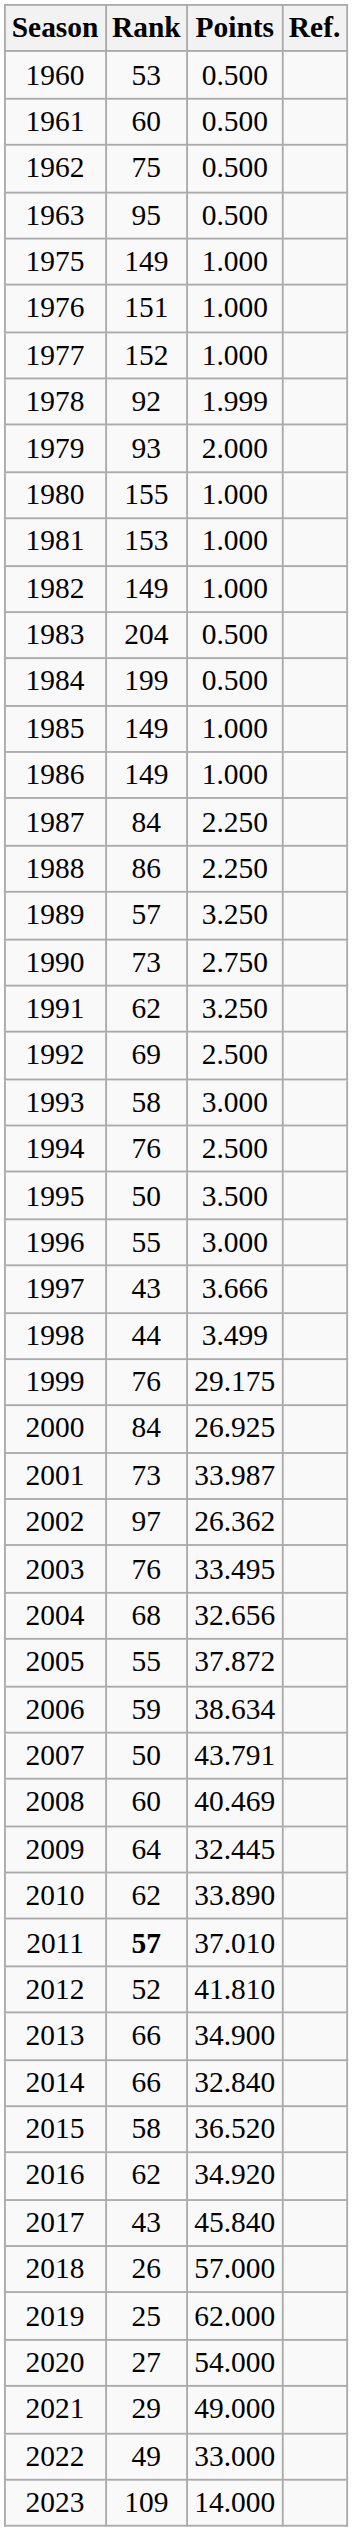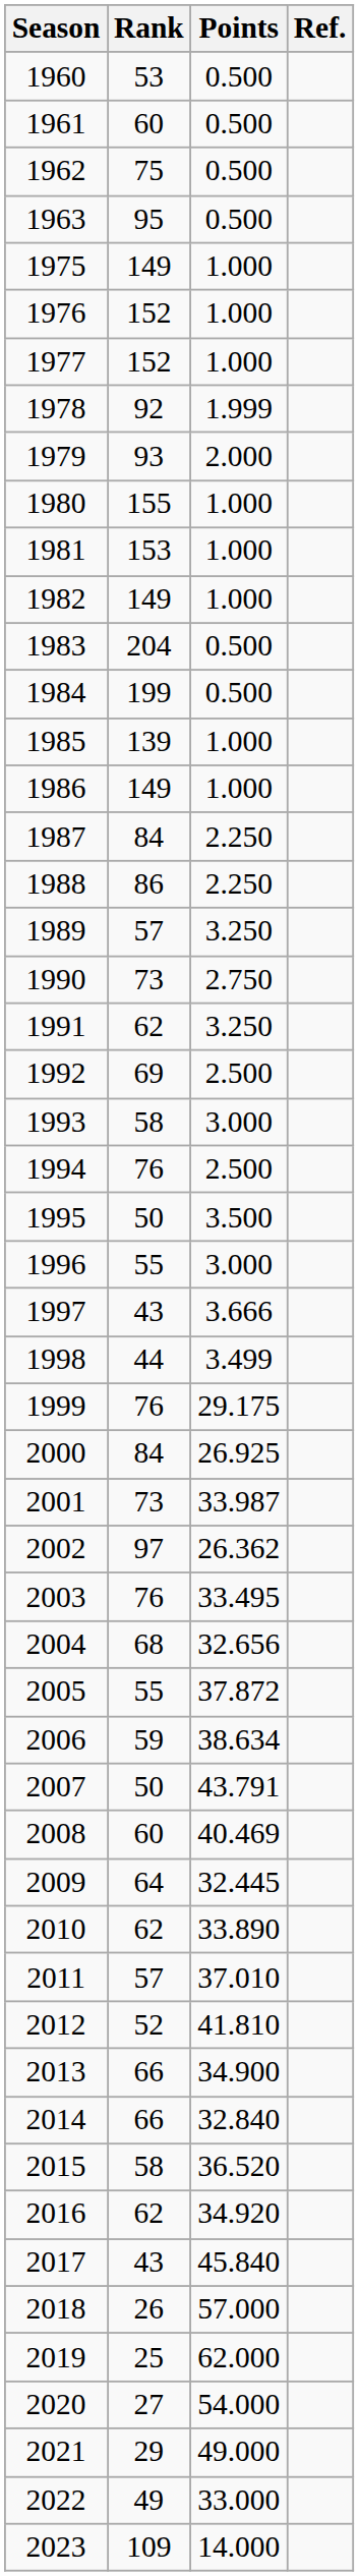 <table class="wikitable plainrowheaders sortable" style="text-align:center">
 <tr>
 <th>Season</th>
 <th>Rank</th>
 <th>Points</th>
 <th>Ref.</th>
 </tr>
 <tr>
 <td>1960</td>
 <td>53 </td>
 <td>0.500</td>
 <td></td>
 </tr>
 <tr>
 <td>1961</td>
 <td>60 </td>
 <td>0.500</td>
 <td></td>
 </tr>
 <tr>
 <td>1962</td>
 <td>75 </td>
 <td>0.500</td>
 <td></td>
 </tr>
 <tr>
 <td>1963</td>
 <td>95 </td>
 <td>0.500</td>
 <td></td>
 </tr>
 <tr>
 <td>1975</td>
 <td>149 </td>
 <td>1.000</td>
 <td></td>
 </tr>
 <tr>
 <td>1976</td>
-<td>151 </td>
+<td>152 </td>
 <td>1.000</td>
 <td></td>
 </tr>
 <tr>
 <td>1977</td>
 <td>152 </td>
 <td>1.000</td>
 <td></td>
 </tr>
 <tr>
 <td>1978</td>
 <td>92 </td>
 <td>1.999</td>
 <td></td>
 </tr>
 <tr>
 <td>1979</td>
 <td>93 </td>
 <td>2.000</td>
 <td></td>
 </tr>
 <tr>
 <td>1980</td>
 <td>155 </td>
 <td>1.000</td>
 <td></td>
 </tr>
 <tr>
 <td>1981</td>
 <td>153 </td>
 <td>1.000</td>
 <td></td>
 </tr>
 <tr>
 <td>1982</td>
 <td>149 </td>
 <td>1.000</td>
 <td></td>
 </tr>
 <tr>
 <td>1983</td>
 <td>204 </td>
 <td>0.500</td>
 <td></td>
 </tr>
 <tr>
 <td>1984</td>
 <td>199 </td>
 <td>0.500</td>
 <td></td>
 </tr>
 <tr>
 <td>1985</td>
-<td>149 </td>
+<td>139 </td>
 <td>1.000</td>
 <td></td>
 </tr>
 <tr>
 <td>1986</td>
 <td>149 </td>
 <td>1.000</td>
 <td></td>
 </tr>
 <tr>
 <td>1987</td>
 <td>84 </td>
 <td>2.250</td>
 <td></td>
 </tr>
 <tr>
 <td>1988</td>
 <td>86 </td>
 <td>2.250</td>
 <td></td>
 </tr>
 <tr>
 <td>1989</td>
 <td>57 </td>
 <td>3.250</td>
 <td></td>
 </tr>
 <tr>
 <td>1990</td>
 <td>73 </td>
 <td>2.750</td>
 <td></td>
 </tr>
 <tr>
 <td>1991</td>
 <td>62 </td>
 <td>3.250</td>
 <td></td>
 </tr>
 <tr>
 <td>1992</td>
 <td>69 </td>
 <td>2.500</td>
 <td></td>
 </tr>
 <tr>
 <td>1993</td>
 <td>58 </td>
 <td>3.000</td>
 <td></td>
 </tr>
 <tr>
 <td>1994</td>
 <td>76 </td>
 <td>2.500</td>
 <td></td>
 </tr>
 <tr>
 <td>1995</td>
 <td>50 </td>
 <td>3.500</td>
 <td></td>
 </tr>
 <tr>
 <td>1996</td>
 <td>55 </td>
 <td>3.000</td>
 <td></td>
 </tr>
 <tr>
 <td>1997</td>
 <td>43 </td>
 <td>3.666</td>
 <td></td>
 </tr>
 <tr>
 <td>1998</td>
 <td>44 </td>
 <td>3.499</td>
 <td></td>
 </tr>
 <tr>
 <td>1999</td>
 <td>76 </td>
 <td>29.175</td>
 <td></td>
 </tr>
 <tr>
 <td>2000</td>
 <td>84 </td>
 <td>26.925</td>
 <td></td>
 </tr>
 <tr>
 <td>2001</td>
 <td>73 </td>
 <td>33.987</td>
 <td></td>
 </tr>
 <tr>
 <td>2002</td>
 <td>97 </td>
 <td>26.362</td>
 <td></td>
 </tr>
 <tr>
 <td>2003</td>
 <td>76 </td>
 <td>33.495</td>
 <td></td>
 </tr>
 <tr>
 <td>2004</td>
 <td>68 </td>
 <td>32.656</td>
 <td></td>
 </tr>
 <tr>
 <td>2005</td>
 <td>55 </td>
 <td>37.872</td>
 <td></td>
 </tr>
 <tr>
 <td>2006</td>
 <td>59 </td>
 <td>38.634</td>
 <td></td>
 </tr>
 <tr>
 <td>2007</td>
 <td>50 </td>
 <td>43.791</td>
 <td></td>
 </tr>
 <tr>
 <td>2008</td>
 <td>60 </td>
 <td>40.469</td>
 <td></td>
 </tr>
 <tr>
 <td>2009</td>
 <td>64 </td>
 <td>32.445</td>
 <td></td>
 </tr>
 <tr>
 <td>2010</td>
 <td>62 </td>
 <td>33.890</td>
 <td></td>
 </tr>
 <tr>
 <td>2011</td>
-<td><strong>57 </strong></td>
+<td>57 </td>
 <td>37.010</td>
 <td></td>
 </tr>
 <tr>
 <td>2012</td>
 <td>52 </td>
 <td>41.810</td>
 <td></td>
 </tr>
 <tr>
 <td>2013</td>
 <td>66 </td>
 <td>34.900</td>
 <td></td>
 </tr>
 <tr>
 <td>2014</td>
 <td>66 </td>
 <td>32.840</td>
 <td></td>
 </tr>
 <tr>
 <td>2015</td>
 <td>58 </td>
 <td>36.520</td>
 <td></td>
 </tr>
 <tr>
 <td>2016</td>
 <td>62 </td>
 <td>34.920</td>
 <td></td>
 </tr>
 <tr>
 <td>2017</td>
 <td>43 </td>
 <td>45.840</td>
 <td></td>
 </tr>
 <tr>
 <td>2018</td>
 <td>26 </td>
 <td>57.000</td>
 <td></td>
 </tr>
 <tr>
 <td>2019</td>
 <td>25 </td>
 <td>62.000</td>
 <td></td>
 </tr>
 <tr>
 <td>2020</td>
 <td>27 </td>
 <td>54.000</td>
 <td></td>
 </tr>
 <tr>
 <td>2021</td>
 <td>29 </td>
 <td>49.000</td>
 <td></td>
 </tr>
 <tr>
 <td>2022</td>
 <td>49 </td>
 <td>33.000</td>
 <td></td>
 </tr>
 <tr>
 <td>2023</td>
 <td>109 </td>
 <td>14.000</td>
 <td></td>
 </tr>
 </table>
